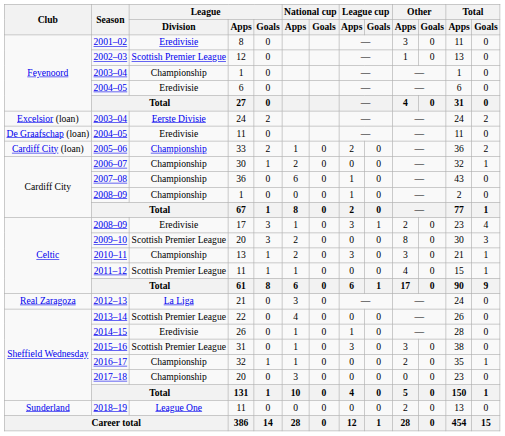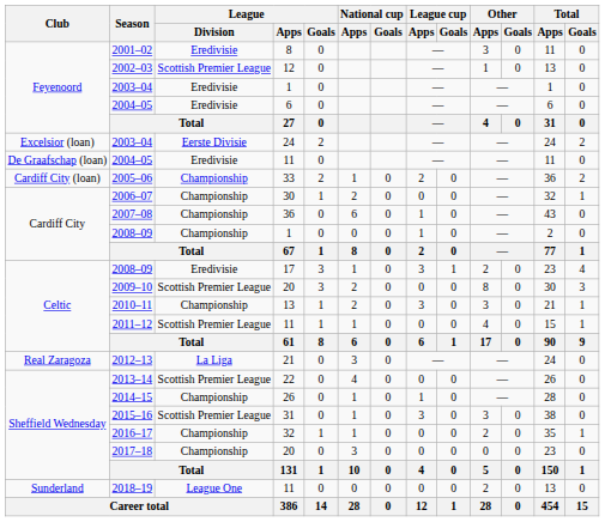 <table class="wikitable" style="text-align:center">
 <tr>
 <th rowspan="2">Club</th>
 <th rowspan="2">Season</th>
 <th colspan="3">League</th>
 <th colspan="2">National cup</th>
 <th colspan="2">League cup</th>
 <th colspan="2">Other</th>
 <th colspan="2">Total</th>
 </tr>
 <tr>
 <th>Division</th>
 <th>Apps</th>
 <th>Goals</th>
 <th>Apps</th>
 <th>Goals</th>
 <th>Apps</th>
 <th>Goals</th>
 <th>Apps</th>
 <th>Goals</th>
 <th>Apps</th>
 <th>Goals</th>
 </tr>
 <tr>
 <td rowspan="5"><a href='#'>Feyenoord</a></td>
 <td><a href='#'>2001–02</a></td>
 <td><a href='#'>Eredivisie</a></td>
 <td>8</td>
 <td>0</td>
 <td></td>
 <td></td>
 <td colspan="2">—</td>
 <td>3</td>
 <td>0</td>
 <td>11</td>
 <td>0</td>
 </tr>
 <tr>
 <td><a href='#'>2002–03</a></td>
 <td><a href='#'>Scottish Premier League</a></td>
 <td>12</td>
 <td>0</td>
 <td></td>
 <td></td>
 <td colspan="2">—</td>
 <td>1</td>
 <td>0</td>
 <td>13</td>
 <td>0</td>
 </tr>
 <tr>
 <td><a href='#'>2003–04</a></td>
-<td>Championship</td>
+<td>Eredivisie</td>
 <td>1</td>
 <td>0</td>
 <td></td>
 <td></td>
 <td colspan="2">—</td>
 <td colspan="2">—</td>
 <td>1</td>
 <td>0</td>
 </tr>
 <tr>
 <td><a href='#'>2004–05</a></td>
 <td>Eredivisie</td>
 <td>6</td>
 <td>0</td>
 <td></td>
 <td></td>
 <td colspan="2">—</td>
 <td colspan="2">—</td>
 <td>6</td>
 <td>0</td>
 </tr>
 <tr>
 <th colspan="2">Total</th>
 <th>27</th>
 <th>0</th>
 <th></th>
 <th></th>
 <th colspan="2">—</th>
 <th>4</th>
 <th>0</th>
 <th>31</th>
 <th>0</th>
 </tr>
 <tr>
 <td><a href='#'>Excelsior</a> (loan)</td>
 <td><a href='#'>2003–04</a></td>
 <td><a href='#'>Eerste Divisie</a></td>
 <td>24</td>
 <td>2</td>
 <td></td>
 <td></td>
 <td colspan="2">—</td>
 <td colspan="2">—</td>
 <td>24</td>
 <td>2</td>
 </tr>
 <tr>
 <td><a href='#'>De Graafschap</a> (loan)</td>
 <td><a href='#'>2004–05</a></td>
 <td>Eredivisie</td>
 <td>11</td>
 <td>0</td>
 <td></td>
 <td></td>
 <td colspan="2">—</td>
 <td colspan="2">—</td>
 <td>11</td>
 <td>0</td>
 </tr>
 <tr>
 <td><a href='#'>Cardiff City</a> (loan)</td>
 <td><a href='#'>2005–06</a></td>
 <td><a href='#'>Championship</a></td>
 <td>33</td>
 <td>2</td>
 <td>1</td>
 <td>0</td>
 <td>2</td>
 <td>0</td>
 <td colspan="2">—</td>
 <td>36</td>
 <td>2</td>
 </tr>
 <tr>
 <td rowspan="4">Cardiff City</td>
 <td><a href='#'>2006–07</a></td>
 <td>Championship</td>
 <td>30</td>
 <td>1</td>
 <td>2</td>
 <td>0</td>
 <td>0</td>
 <td>0</td>
 <td colspan="2">—</td>
 <td>32</td>
 <td>1</td>
 </tr>
 <tr>
 <td><a href='#'>2007–08</a></td>
 <td>Championship</td>
 <td>36</td>
 <td>0</td>
 <td>6</td>
 <td>0</td>
 <td>1</td>
 <td>0</td>
 <td colspan="2">—</td>
 <td>43</td>
 <td>0</td>
 </tr>
 <tr>
 <td><a href='#'>2008–09</a></td>
 <td>Championship</td>
 <td>1</td>
 <td>0</td>
 <td>0</td>
 <td>0</td>
 <td>1</td>
 <td>0</td>
 <td colspan="2">—</td>
 <td>2</td>
 <td>0</td>
 </tr>
 <tr>
 <th colspan="2">Total</th>
 <th>67</th>
 <th>1</th>
 <th>8</th>
 <th>0</th>
 <th>2</th>
 <th>0</th>
 <th colspan="2">—</th>
 <th>77</th>
 <th>1</th>
 </tr>
 <tr>
 <td rowspan="5"><a href='#'>Celtic</a></td>
 <td><a href='#'>2008–09</a></td>
 <td>Eredivisie</td>
 <td>17</td>
 <td>3</td>
 <td>1</td>
 <td>0</td>
 <td>3</td>
 <td>1</td>
 <td>2</td>
 <td>0</td>
 <td>23</td>
 <td>4</td>
 </tr>
 <tr>
 <td><a href='#'>2009–10</a></td>
 <td>Scottish Premier League</td>
 <td>20</td>
 <td>3</td>
 <td>2</td>
 <td>0</td>
 <td>0</td>
 <td>0</td>
 <td>8</td>
 <td>0</td>
 <td>30</td>
 <td>3</td>
 </tr>
 <tr>
 <td><a href='#'>2010–11</a></td>
 <td>Championship</td>
 <td>13</td>
 <td>1</td>
 <td>2</td>
 <td>0</td>
 <td>3</td>
 <td>0</td>
 <td>3</td>
 <td>0</td>
 <td>21</td>
 <td>1</td>
 </tr>
 <tr>
 <td><a href='#'>2011–12</a></td>
 <td>Scottish Premier League</td>
 <td>11</td>
 <td>1</td>
 <td>1</td>
 <td>0</td>
 <td>0</td>
 <td>0</td>
 <td>4</td>
 <td>0</td>
 <td>15</td>
 <td>1</td>
 </tr>
 <tr>
 <th colspan="2">Total</th>
 <th>61</th>
 <th>8</th>
 <th>6</th>
 <th>0</th>
 <th>6</th>
 <th>1</th>
 <th>17</th>
 <th>0</th>
 <th>90</th>
 <th>9</th>
 </tr>
 <tr>
 <td><a href='#'>Real Zaragoza</a></td>
 <td><a href='#'>2012–13</a></td>
 <td><a href='#'>La Liga</a></td>
 <td>21</td>
 <td>0</td>
 <td>3</td>
 <td>0</td>
 <td colspan="2">—</td>
 <td colspan="2">—</td>
 <td>24</td>
 <td>0</td>
 </tr>
 <tr>
 <td rowspan="6"><a href='#'>Sheffield Wednesday</a></td>
 <td><a href='#'>2013–14</a></td>
 <td>Scottish Premier League</td>
 <td>22</td>
 <td>0</td>
 <td>4</td>
 <td>0</td>
 <td>0</td>
 <td>0</td>
 <td colspan="2">—</td>
 <td>26</td>
 <td>0</td>
 </tr>
 <tr>
 <td><a href='#'>2014–15</a></td>
-<td>Eredivisie</td>
+<td>Championship</td>
 <td>26</td>
 <td>0</td>
 <td>1</td>
 <td>0</td>
 <td>1</td>
 <td>0</td>
 <td colspan="2">—</td>
 <td>28</td>
 <td>0</td>
 </tr>
 <tr>
 <td><a href='#'>2015–16</a></td>
 <td>Scottish Premier League</td>
 <td>31</td>
 <td>0</td>
 <td>1</td>
 <td>0</td>
 <td>3</td>
 <td>0</td>
 <td>3</td>
 <td>0</td>
 <td>38</td>
 <td>0</td>
 </tr>
 <tr>
 <td><a href='#'>2016–17</a></td>
 <td>Championship</td>
 <td>32</td>
 <td>1</td>
 <td>1</td>
 <td>0</td>
 <td>0</td>
 <td>0</td>
 <td>2</td>
 <td>0</td>
 <td>35</td>
 <td>1</td>
 </tr>
 <tr>
 <td><a href='#'>2017–18</a></td>
 <td>Championship</td>
 <td>20</td>
 <td>0</td>
 <td>3</td>
 <td>0</td>
 <td>0</td>
 <td>0</td>
 <td>0</td>
 <td>0</td>
 <td>23</td>
 <td>0</td>
 </tr>
 <tr>
 <th colspan="2">Total</th>
 <th>131</th>
 <th>1</th>
 <th>10</th>
 <th>0</th>
 <th>4</th>
 <th>0</th>
 <th>5</th>
 <th>0</th>
 <th>150</th>
 <th>1</th>
 </tr>
 <tr>
 <td><a href='#'>Sunderland</a></td>
 <td><a href='#'>2018–19</a></td>
 <td><a href='#'>League One</a></td>
 <td>11</td>
 <td>0</td>
 <td>0</td>
 <td>0</td>
 <td>0</td>
 <td>0</td>
 <td>2</td>
 <td>0</td>
 <td>13</td>
 <td>0</td>
 </tr>
 <tr>
 <th colspan="3">Career total</th>
 <th>386</th>
 <th>14</th>
 <th>28</th>
 <th>0</th>
 <th>12</th>
 <th>1</th>
 <th>28</th>
 <th>0</th>
 <th>454</th>
 <th>15</th>
 </tr>
 </table>
